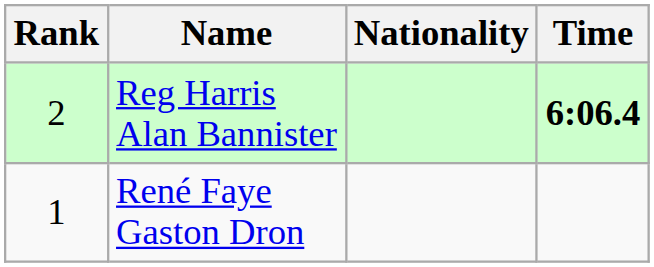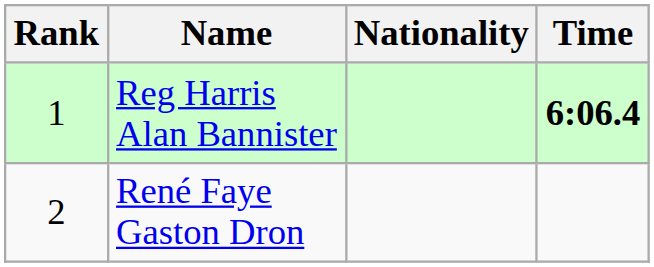 <table class="wikitable sortable" style="text-align:center">
 <tr>
 <th>Rank</th>
 <th>Name</th>
 <th>Nationality</th>
 <th>Time</th>
 </tr>
 <tr bgcolor=ccffcc>
-<td>2</td>
+<td>1</td>
 <td align=left><a href='#'>Reg Harris</a><br><a href='#'>Alan Bannister</a></td>
 <td align=left></td>
 <td><strong>6:06.4</strong></td>
 </tr>
 <tr>
-<td>1</td>
+<td>2</td>
 <td align=left><a href='#'>René Faye</a><br><a href='#'>Gaston Dron</a></td>
 <td align=left></td>
 <td></td>
 </tr>
 </table>
